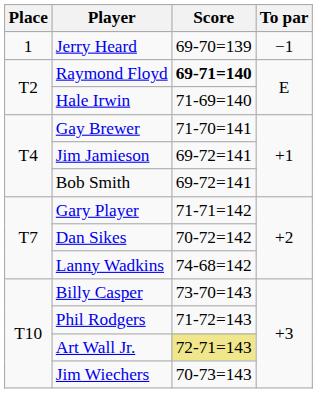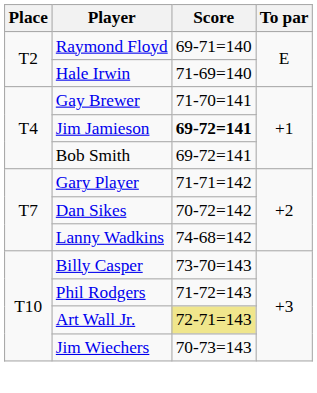 <table class=wikitable>
 <tr>
 <th>Place</th>
 <th>Player</th>
 <th>Score</th>
 <th>To par</th>
 </tr>
 <tr>
-<td align=center>1</td>
-<td> <a href='#'>Jerry Heard</a></td>
-<td>69-70=139</td>
-<td align=center>−1</td>
-</tr>
-<tr>
 <td rowspan=2 align=center>T2</td>
 <td> <a href='#'>Raymond Floyd</a></td>
-<td><strong>69-71=140</strong></td>
+<td>69-71=140</td>
 <td rowspan=2 align=center>E</td>
 </tr>
 <tr>
 <td> <a href='#'>Hale Irwin</a></td>
 <td>71-69=140</td>
 </tr>
 <tr>
 <td rowspan=3 align=center>T4</td>
 <td> <a href='#'>Gay Brewer</a></td>
 <td>71-70=141</td>
 <td rowspan=3 align=center>+1</td>
 </tr>
 <tr>
 <td> <a href='#'>Jim Jamieson</a></td>
-<td>69-72=141</td>
+<td><strong>69-72=141</strong></td>
 </tr>
 <tr>
 <td> Bob Smith</td>
 <td>69-72=141</td>
 </tr>
 <tr>
 <td rowspan=3 align=center>T7</td>
 <td> <a href='#'>Gary Player</a></td>
 <td>71-71=142</td>
 <td rowspan=3 align=center>+2</td>
 </tr>
 <tr>
 <td> <a href='#'>Dan Sikes</a></td>
 <td>70-72=142</td>
 </tr>
 <tr>
 <td> <a href='#'>Lanny Wadkins</a></td>
 <td>74-68=142</td>
 </tr>
 <tr>
 <td rowspan=4 align=center>T10</td>
 <td> <a href='#'>Billy Casper</a></td>
 <td>73-70=143</td>
 <td rowspan=4 align=center>+3</td>
 </tr>
 <tr>
 <td> <a href='#'>Phil Rodgers</a></td>
 <td>71-72=143</td>
 </tr>
 <tr>
 <td> <a href='#'>Art Wall Jr.</a></td>
 <td style="background: khaki;">72-71=143</td>
 </tr>
 <tr>
 <td> <a href='#'>Jim Wiechers</a></td>
 <td>70-73=143</td>
 </tr>
 </table>
